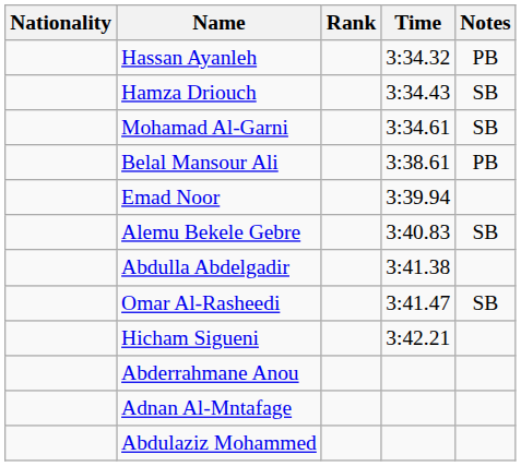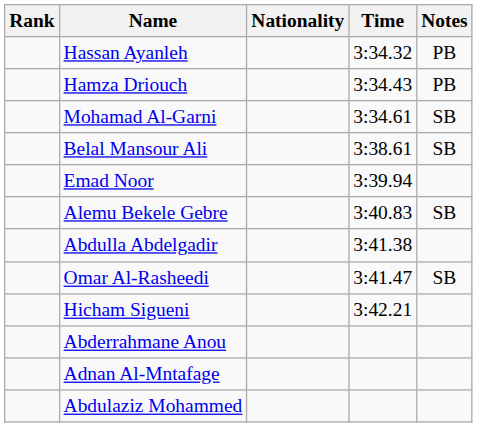 <table class="wikitable sortable" style="text-align:center;font-size:95%">
 <tr>
+<th>Rank</th>
+<th>Name</th>
 <th>Nationality</th>
-<th>Name</th>
-<th>Rank</th>
 <th>Time</th>
 <th>Notes</th>
 </tr>
 <tr>
+<td></td>
+<td align=left><a href='#'>Hassan Ayanleh</a></td>
 <td align=left></td>
-<td align=left><a href='#'>Hassan Ayanleh</a></td>
-<td></td>
 <td>3:34.32</td>
 <td>PB</td>
 </tr>
 <tr>
+<td></td>
+<td align=left><a href='#'>Hamza Driouch</a></td>
 <td align=left></td>
-<td align=left><a href='#'>Hamza Driouch</a></td>
-<td></td>
 <td>3:34.43</td>
-<td>SB</td>
+<td>PB</td>
 </tr>
 <tr>
+<td></td>
+<td align=left><a href='#'>Mohamad Al-Garni</a></td>
 <td align=left></td>
-<td align=left><a href='#'>Mohamad Al-Garni</a></td>
-<td></td>
 <td>3:34.61</td>
 <td>SB</td>
 </tr>
 <tr>
+<td></td>
+<td align=left><a href='#'>Belal Mansour Ali</a></td>
 <td align=left></td>
-<td align=left><a href='#'>Belal Mansour Ali</a></td>
-<td></td>
 <td>3:38.61</td>
-<td>PB</td>
+<td>SB</td>
 </tr>
 <tr>
+<td></td>
+<td align=left><a href='#'>Emad Noor</a></td>
 <td align=left></td>
-<td align=left><a href='#'>Emad Noor</a></td>
-<td></td>
 <td>3:39.94</td>
 <td></td>
 </tr>
 <tr>
+<td></td>
+<td align=left><a href='#'>Alemu Bekele Gebre</a></td>
 <td align=left></td>
-<td align=left><a href='#'>Alemu Bekele Gebre</a></td>
-<td></td>
 <td>3:40.83</td>
 <td>SB</td>
 </tr>
 <tr>
+<td></td>
+<td align=left><a href='#'>Abdulla Abdelgadir</a></td>
 <td align=left></td>
-<td align=left><a href='#'>Abdulla Abdelgadir</a></td>
-<td></td>
 <td>3:41.38</td>
 <td></td>
 </tr>
 <tr>
+<td></td>
+<td align=left><a href='#'>Omar Al-Rasheedi</a></td>
 <td align=left></td>
-<td align=left><a href='#'>Omar Al-Rasheedi</a></td>
-<td></td>
 <td>3:41.47</td>
 <td>SB</td>
 </tr>
 <tr>
+<td></td>
+<td align=left><a href='#'>Hicham Sigueni</a></td>
 <td align=left></td>
-<td align=left><a href='#'>Hicham Sigueni</a></td>
-<td></td>
 <td>3:42.21</td>
 <td></td>
 </tr>
 <tr>
+<td></td>
+<td align=left><a href='#'>Abderrahmane Anou</a></td>
 <td align=left></td>
-<td align=left><a href='#'>Abderrahmane Anou</a></td>
-<td></td>
 <td></td>
 <td></td>
 </tr>
 <tr>
+<td></td>
+<td align=left><a href='#'>Adnan Al-Mntafage</a></td>
 <td align=left></td>
-<td align=left><a href='#'>Adnan Al-Mntafage</a></td>
-<td></td>
 <td></td>
 <td></td>
 </tr>
 <tr>
+<td></td>
+<td align=left><a href='#'>Abdulaziz Mohammed</a></td>
 <td align=left></td>
-<td align=left><a href='#'>Abdulaziz Mohammed</a></td>
-<td></td>
 <td></td>
 <td></td>
 </tr>
 </table>
